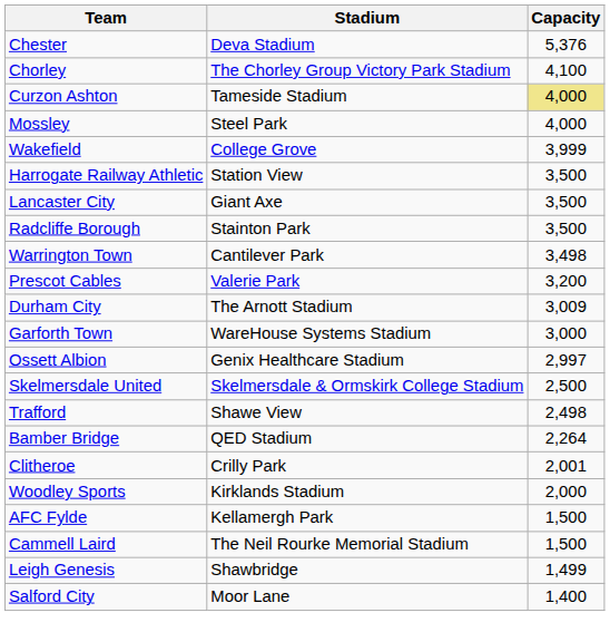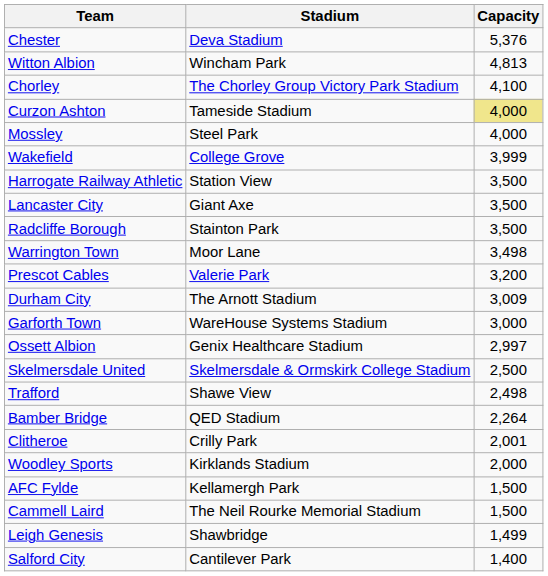 <table class="wikitable sortable">
 <tr>
 <th>Team</th>
 <th>Stadium</th>
 <th>Capacity</th>
 </tr>
 <tr>
 <td><a href='#'>Chester</a></td>
 <td><a href='#'>Deva Stadium</a></td>
 <td align="center">5,376</td>
+</tr>
+<tr>
+<td><a href='#'>Witton Albion</a></td>
+<td>Wincham Park</td>
+<td align="center">4,813</td>
 </tr>
 <tr>
 <td><a href='#'>Chorley</a></td>
 <td><a href='#'>The Chorley Group Victory Park Stadium</a></td>
 <td align="center">4,100</td>
 </tr>
 <tr>
 <td><a href='#'>Curzon Ashton</a></td>
 <td>Tameside Stadium</td>
 <td align="center" style="background: khaki;">4,000</td>
 </tr>
 <tr>
 <td><a href='#'>Mossley</a></td>
 <td>Steel Park</td>
 <td align="center">4,000</td>
 </tr>
 <tr>
 <td><a href='#'>Wakefield</a></td>
 <td><a href='#'>College Grove</a></td>
 <td align="center">3,999</td>
 </tr>
 <tr>
 <td><a href='#'>Harrogate Railway Athletic</a></td>
 <td>Station View</td>
 <td align="center">3,500</td>
 </tr>
 <tr>
 <td><a href='#'>Lancaster City</a></td>
 <td>Giant Axe</td>
 <td align="center">3,500</td>
 </tr>
 <tr>
 <td><a href='#'>Radcliffe Borough</a></td>
 <td>Stainton Park</td>
 <td align="center">3,500</td>
 </tr>
 <tr>
 <td><a href='#'>Warrington Town</a></td>
-<td>Cantilever Park</td>
+<td>Moor Lane</td>
 <td align="center">3,498</td>
 </tr>
 <tr>
 <td><a href='#'>Prescot Cables</a></td>
 <td><a href='#'>Valerie Park</a></td>
 <td align="center">3,200</td>
 </tr>
 <tr>
 <td><a href='#'>Durham City</a></td>
 <td>The Arnott Stadium</td>
 <td align="center">3,009</td>
 </tr>
 <tr>
 <td><a href='#'>Garforth Town</a></td>
 <td>WareHouse Systems Stadium</td>
 <td align="center">3,000</td>
 </tr>
 <tr>
 <td><a href='#'>Ossett Albion</a></td>
 <td>Genix Healthcare Stadium</td>
 <td align="center">2,997</td>
 </tr>
 <tr>
 <td><a href='#'>Skelmersdale United</a></td>
 <td><a href='#'>Skelmersdale & Ormskirk College Stadium</a></td>
 <td align="center">2,500</td>
 </tr>
 <tr>
 <td><a href='#'>Trafford</a></td>
 <td>Shawe View</td>
 <td align="center">2,498</td>
 </tr>
 <tr>
 <td><a href='#'>Bamber Bridge</a></td>
 <td>QED Stadium</td>
 <td align="center">2,264</td>
 </tr>
 <tr>
 <td><a href='#'>Clitheroe</a></td>
 <td>Crilly Park</td>
 <td align="center">2,001</td>
 </tr>
 <tr>
 <td><a href='#'>Woodley Sports</a></td>
 <td>Kirklands Stadium</td>
 <td align="center">2,000</td>
 </tr>
 <tr>
 <td><a href='#'>AFC Fylde</a></td>
 <td>Kellamergh Park</td>
 <td align="center">1,500</td>
 </tr>
 <tr>
 <td><a href='#'>Cammell Laird</a></td>
 <td>The Neil Rourke Memorial Stadium</td>
 <td align="center">1,500</td>
 </tr>
 <tr>
 <td><a href='#'>Leigh Genesis</a></td>
 <td>Shawbridge</td>
 <td align="center">1,499</td>
 </tr>
 <tr>
 <td><a href='#'>Salford City</a></td>
-<td>Moor Lane</td>
+<td>Cantilever Park</td>
 <td align="center">1,400</td>
 </tr>
 </table>
